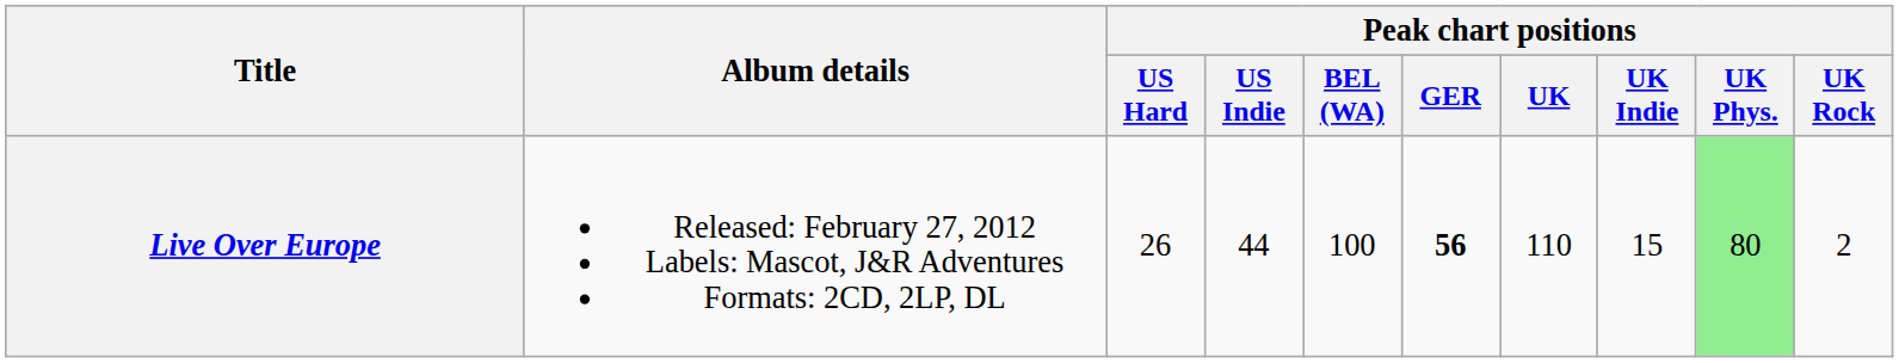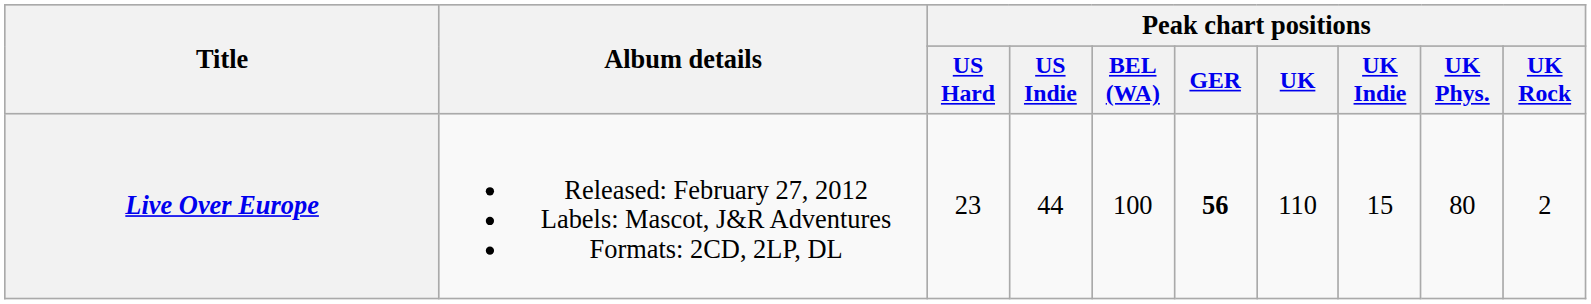 <table class="wikitable plainrowheaders" style="text-align:center;">
 <tr>
 <th scope="col" rowspan="2" style="width:16em;">Title</th>
 <th scope="col" rowspan="2" style="width:18em;">Album details</th>
 <th scope="col" colspan="8">Peak chart positions</th>
 </tr>
 <tr>
 <th scope="col" style="width:3em;font-size:90%;"><a href='#'>US<br>Hard</a><br></th>
 <th scope="col" style="width:3em;font-size:90%;"><a href='#'>US<br>Indie</a><br></th>
 <th scope="col" style="width:3em;font-size:90%;"><a href='#'>BEL<br>(WA)</a><br></th>
 <th scope="col" style="width:3em;font-size:90%;"><a href='#'>GER</a><br></th>
 <th scope="col" style="width:3em;font-size:90%;"><a href='#'>UK</a><br></th>
 <th scope="col" style="width:3em;font-size:90%;"><a href='#'>UK<br>Indie</a><br></th>
 <th scope="col" style="width:3em;font-size:90%;"><a href='#'>UK<br>Phys.</a><br></th>
 <th scope="col" style="width:3em;font-size:90%;"><a href='#'>UK<br>Rock</a><br></th>
 </tr>
 <tr>
 <th scope="row"><em><a href='#'>Live Over Europe</a></em></th>
 <td><br><ul><li>Released: February 27, 2012</li><li>Labels: Mascot, J&R Adventures</li><li>Formats: 2CD, 2LP, DL</li></ul></td>
-<td>26</td>
+<td>23</td>
 <td>44</td>
 <td>100</td>
 <td><strong>56</strong></td>
 <td>110</td>
 <td>15</td>
-<td style="background: lightgreen;">80</td>
+<td>80</td>
 <td>2</td>
 </tr>
 </table>
